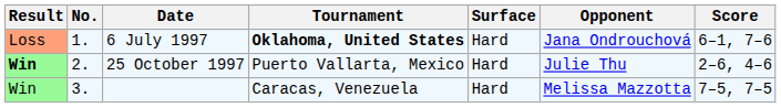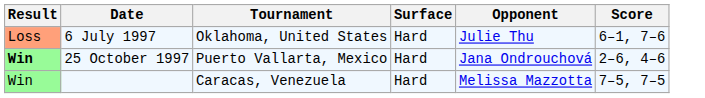 <table class="sortable wikitable" style=font-size:97%>
 <tr>
 <th>Result</th>
-<th>No.</th>
 <th>Date</th>
 <th>Tournament</th>
 <th>Surface</th>
 <th>Opponent</th>
 <th>Score</th>
 </tr>
 <tr style="background:#f0f8ff;">
 <td style="background:#ffa07a;">Loss</td>
-<td>1.</td>
 <td>6 July 1997</td>
-<td><strong>Oklahoma, United States</strong></td>
+<td>Oklahoma, United States</td>
 <td>Hard</td>
-<td> <a href='#'>Jana Ondrouchová</a></td>
+<td> <a href='#'>Julie Thu</a></td>
 <td>6–1, 7–6</td>
 </tr>
 <tr style="background:#f0f8ff;">
 <td style="background:#98fb98;"><strong>Win</strong></td>
-<td>2.</td>
 <td>25 October 1997</td>
 <td>Puerto Vallarta, Mexico</td>
 <td>Hard</td>
-<td> <a href='#'>Julie Thu</a></td>
+<td> <a href='#'>Jana Ondrouchová</a></td>
 <td>2–6, 4–6</td>
 </tr>
 <tr bgcolor="#f0f8ff">
 <td style="background:#98fb98;">Win</td>
-<td>3.</td>
 <td></td>
 <td>Caracas, Venezuela</td>
 <td>Hard</td>
 <td> <a href='#'>Melissa Mazzotta</a></td>
 <td>7–5, 7–5</td>
 </tr>
 </table>
